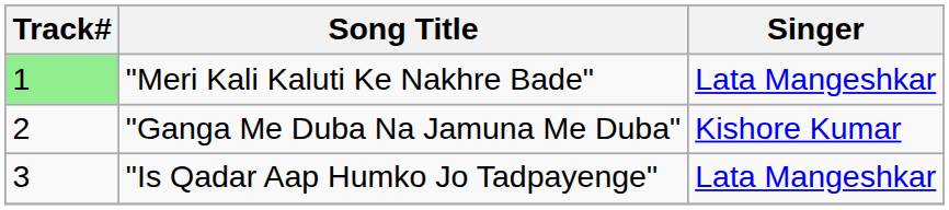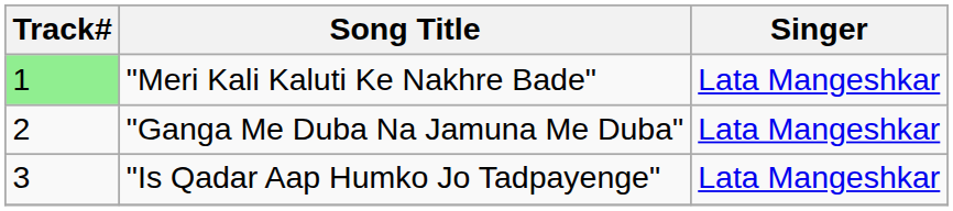 <table class="wikitable">
 <tr>
 <th>Track#</th>
 <th>Song Title</th>
 <th>Singer</th>
 </tr>
 <tr>
 <td style="background: lightgreen;">1</td>
 <td>"Meri Kali Kaluti Ke Nakhre Bade"</td>
 <td><a href='#'>Lata Mangeshkar</a></td>
 </tr>
 <tr>
 <td>2</td>
 <td>"Ganga Me Duba Na Jamuna Me Duba"</td>
-<td><a href='#'>Kishore Kumar</a></td>
+<td><a href='#'>Lata Mangeshkar</a></td>
 </tr>
 <tr>
 <td>3</td>
 <td>"Is Qadar Aap Humko Jo Tadpayenge"</td>
 <td><a href='#'>Lata Mangeshkar</a></td>
 </tr>
 <tr>
 </tr>
 </table>
